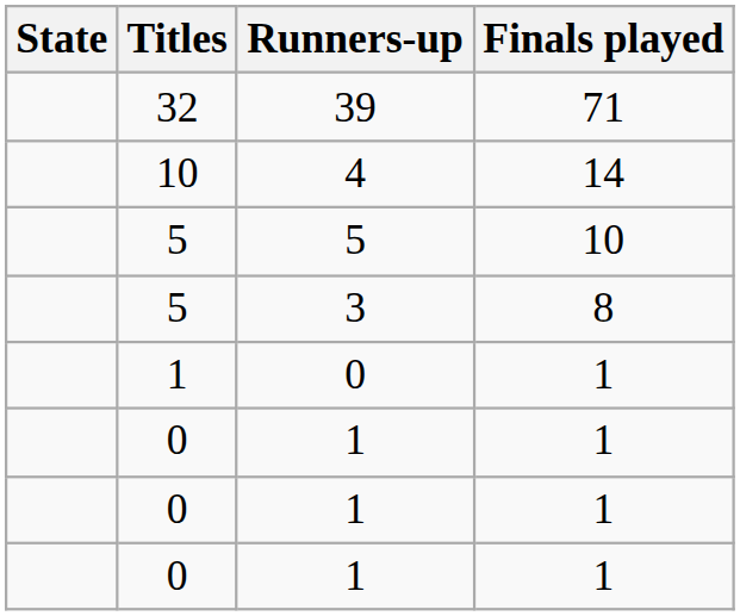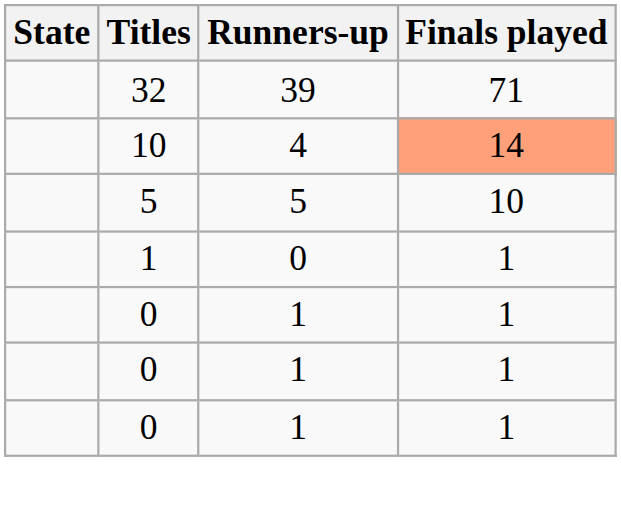 <table class="wikitable sortable" style="text-align:center;">
 <tr>
 <th>State</th>
 <th>Titles</th>
 <th>Runners-up</th>
 <th>Finals played</th>
 </tr>
 <tr>
 <td align="left"></td>
 <td>32</td>
 <td>39</td>
 <td>71</td>
 </tr>
 <tr>
 <td align="left"></td>
 <td>10</td>
 <td>4</td>
-<td>14</td>
+<td style="background: lightsalmon;">14</td>
 </tr>
 <tr>
 <td align="left"></td>
 <td>5</td>
 <td>5</td>
 <td>10</td>
-</tr>
-<tr>
-<td align="left"></td>
-<td>5</td>
-<td>3</td>
-<td>8</td>
 </tr>
 <tr>
 <td align="left"></td>
 <td>1</td>
 <td>0</td>
 <td>1</td>
 </tr>
 <tr>
 <td align="left"></td>
 <td>0</td>
 <td>1</td>
 <td>1</td>
 </tr>
 <tr>
 <td align="left"></td>
 <td>0</td>
 <td>1</td>
 <td>1</td>
 </tr>
 <tr>
 <td align="left"></td>
 <td>0</td>
 <td>1</td>
 <td>1</td>
 </tr>
 </table>
